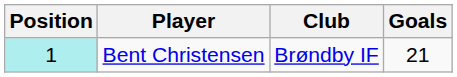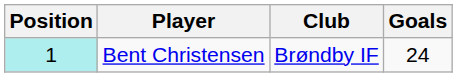 <table class="wikitable" style="text-align: center;">
 <tr>
 <th>Position</th>
 <th>Player</th>
 <th>Club</th>
 <th>Goals</th>
 </tr>
 <tr>
 <td style="background: paleturquoise;">1</td>
 <td align="left"><a href='#'>Bent Christensen</a></td>
 <td align="left"><a href='#'>Brøndby IF</a></td>
-<td>21</td>
+<td>24</td>
 </tr>
 </table>
